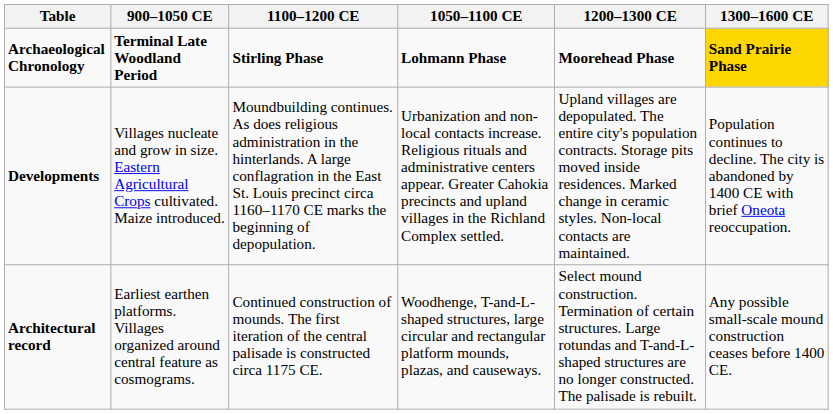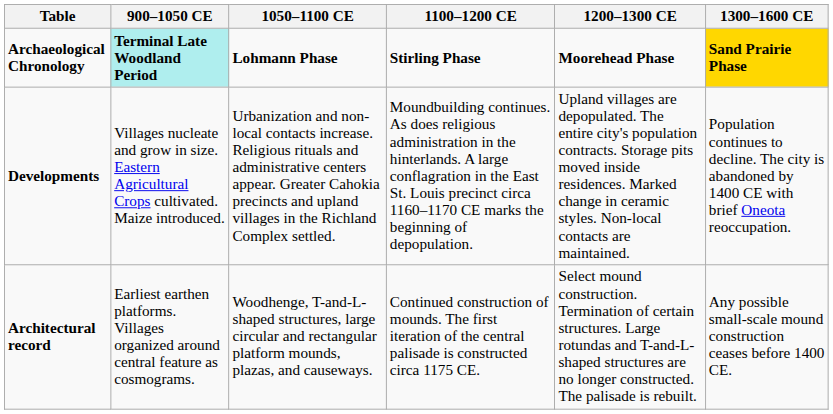 <table class="wikitable">
 <tr>
 <th>Table</th>
 <th>900–1050 CE</th>
+<th>1050–1100 CE</th>
 <th>1100–1200 CE</th>
-<th>1050–1100 CE</th>
 <th>1200–1300 CE</th>
 <th>1300–1600 CE</th>
 </tr>
 <tr>
 <td><strong>Archaeological</strong><br><strong>Chronology</strong></td>
-<td><strong>Terminal Late Woodland Period</strong></td>
+<td style="background: paleturquoise;"><strong>Terminal Late Woodland Period</strong></td>
+<td><strong>Lohmann Phase</strong></td>
 <td><strong>Stirling Phase</strong></td>
-<td><strong>Lohmann Phase</strong></td>
 <td><strong>Moorehead Phase</strong></td>
 <td style="background: gold;"><strong>Sand Prairie Phase</strong></td>
 </tr>
 <tr>
 <td><strong>Developments</strong></td>
 <td>Villages nucleate and grow in size. <a href='#'>Eastern Agricultural Crops</a> cultivated. Maize introduced.</td>
+<td>Urbanization and non-local contacts increase. Religious rituals and administrative centers appear. Greater Cahokia precincts and upland villages in the Richland Complex settled.</td>
 <td>Moundbuilding continues. As does religious administration in the hinterlands. A large conflagration in the East St. Louis precinct circa 1160–1170 CE marks the beginning of depopulation.</td>
-<td>Urbanization and non-local contacts increase. Religious rituals and administrative centers appear. Greater Cahokia precincts and upland villages in the Richland Complex settled.</td>
 <td>Upland villages are depopulated. The entire city's population contracts. Storage pits moved inside residences. Marked change in ceramic styles. Non-local contacts are maintained.</td>
 <td>Population continues to decline. The city is abandoned by 1400 CE with brief <a href='#'>Oneota</a> reoccupation.</td>
 </tr>
 <tr>
 <td><strong>Architectural record</strong></td>
 <td>Earliest earthen platforms. Villages organized around central feature as cosmograms.</td>
+<td>Woodhenge, T-and-L-shaped structures, large circular and rectangular platform mounds, plazas, and causeways.</td>
 <td>Continued construction of mounds. The first iteration of the central palisade is constructed circa 1175 CE.</td>
-<td>Woodhenge, T-and-L-shaped structures, large circular and rectangular platform mounds, plazas, and causeways.</td>
 <td>Select mound construction. Termination of certain structures. Large rotundas and T-and-L-shaped structures are no longer constructed. The palisade is rebuilt.</td>
 <td>Any possible small-scale mound construction ceases before 1400 CE.</td>
 </tr>
 </table>
